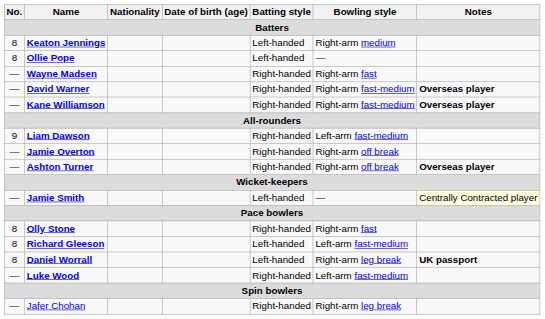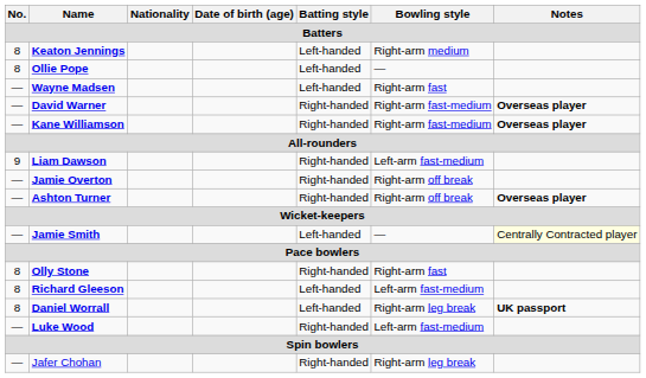 <table class="wikitable">
 <tr>
 <th>No.</th>
 <th>Name</th>
 <th>Nationality</th>
 <th>Date of birth (age)</th>
 <th>Batting style</th>
 <th>Bowling style</th>
 <th>Notes</th>
 </tr>
 <tr>
 <th colspan="7" style="background: #DCDCDC" align=right>Batters</th>
 </tr>
 <tr>
 <td style="text-align:center">8</td>
 <td><strong><a href='#'>Keaton Jennings</a></strong></td>
 <td></td>
 <td></td>
 <td>Left-handed</td>
 <td>Right-arm <a href='#'>medium</a></td>
 <td></td>
 </tr>
 <tr>
 <td style="text-align:center">8</td>
 <td><strong><a href='#'>Ollie Pope</a></strong></td>
 <td></td>
 <td></td>
 <td>Left-handed</td>
 <td>—</td>
 <td></td>
 </tr>
 <tr>
 <td style="text-align:center">—</td>
 <td><strong><a href='#'>Wayne Madsen</a></strong></td>
 <td></td>
 <td></td>
-<td>Right-handed</td>
+<td>Left-handed</td>
 <td>Right-arm <a href='#'>fast</a></td>
 <td></td>
 </tr>
 <tr>
 <td style="text-align:center">—</td>
 <td><strong><a href='#'>David Warner</a></strong></td>
 <td></td>
 <td></td>
 <td>Right-handed</td>
 <td>Right-arm <a href='#'>fast-medium</a></td>
 <td><strong>Overseas player</strong></td>
 </tr>
 <tr>
 <td style="text-align:center">—</td>
 <td><strong><a href='#'>Kane Williamson</a></strong></td>
 <td></td>
 <td></td>
 <td>Right-handed</td>
 <td>Right-arm <a href='#'>fast-medium</a></td>
 <td><strong>Overseas player</strong></td>
 </tr>
 <tr>
 <th colspan="7" style="background: #DCDCDC" align=right>All-rounders</th>
 </tr>
 <tr>
 <td style="text-align:center">9</td>
 <td><strong><a href='#'>Liam Dawson</a></strong></td>
 <td></td>
 <td></td>
 <td>Right-handed</td>
 <td>Left-arm <a href='#'>fast-medium</a></td>
 <td></td>
 </tr>
 <tr>
 <td style="text-align:center">—</td>
 <td><strong><a href='#'>Jamie Overton</a></strong></td>
 <td></td>
 <td></td>
 <td>Right-handed</td>
 <td>Right-arm <a href='#'>off break</a></td>
 <td></td>
 </tr>
 <tr>
 <td style="text-align:center">—</td>
 <td><strong><a href='#'>Ashton Turner</a></strong></td>
 <td></td>
 <td></td>
 <td>Right-handed</td>
 <td>Right-arm <a href='#'>off break</a></td>
 <td><strong>Overseas player</strong></td>
 </tr>
 <tr>
 <th colspan="7" style="background: #DCDCDC" align=right>Wicket-keepers</th>
 </tr>
 <tr>
 <td style="text-align:center">—</td>
 <td><strong><a href='#'>Jamie Smith</a></strong></td>
 <td></td>
 <td></td>
 <td>Left-handed</td>
 <td>—</td>
 <td style="background: lightyellow;">Centrally Contracted player</td>
 </tr>
 <tr>
 <th colspan="7" style="background: #DCDCDC" align=right>Pace bowlers</th>
 </tr>
 <tr>
 <td style="text-align:center">8</td>
 <td><strong><a href='#'>Olly Stone</a></strong></td>
 <td></td>
 <td></td>
 <td>Right-handed</td>
 <td>Right-arm <a href='#'>fast</a></td>
 <td></td>
 </tr>
 <tr>
 <td style="text-align:center">8</td>
 <td><strong><a href='#'>Richard Gleeson</a></strong></td>
 <td></td>
 <td></td>
 <td>Left-handed</td>
 <td>Left-arm <a href='#'>fast-medium</a></td>
 <td></td>
 </tr>
 <tr>
 <td style="text-align:center">8</td>
 <td><strong><a href='#'>Daniel Worrall</a></strong></td>
 <td></td>
 <td></td>
 <td>Left-handed</td>
 <td>Right-arm <a href='#'>leg break</a></td>
 <td><strong>UK passport</strong></td>
 </tr>
 <tr>
 <td style="text-align:center">—</td>
 <td><strong><a href='#'>Luke Wood</a></strong></td>
 <td></td>
 <td></td>
 <td>Right-handed</td>
 <td>Left-arm <a href='#'>fast-medium</a></td>
 <td></td>
 </tr>
 <tr>
 <th colspan="7" style="background: #DCDCDC" align=right>Spin bowlers</th>
 </tr>
 <tr>
 <td style="text-align:center">—</td>
 <td><a href='#'>Jafer Chohan</a></td>
 <td></td>
 <td></td>
 <td>Right-handed</td>
 <td>Right-arm <a href='#'>leg break</a></td>
 <td></td>
 </tr>
 </table>
